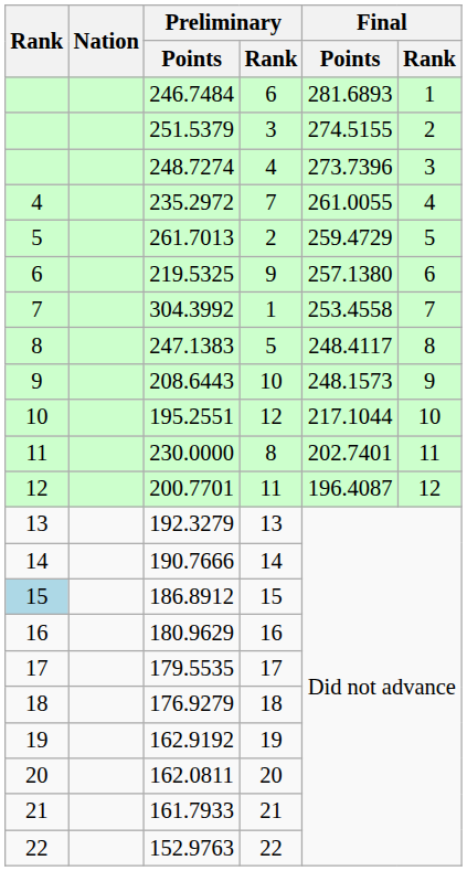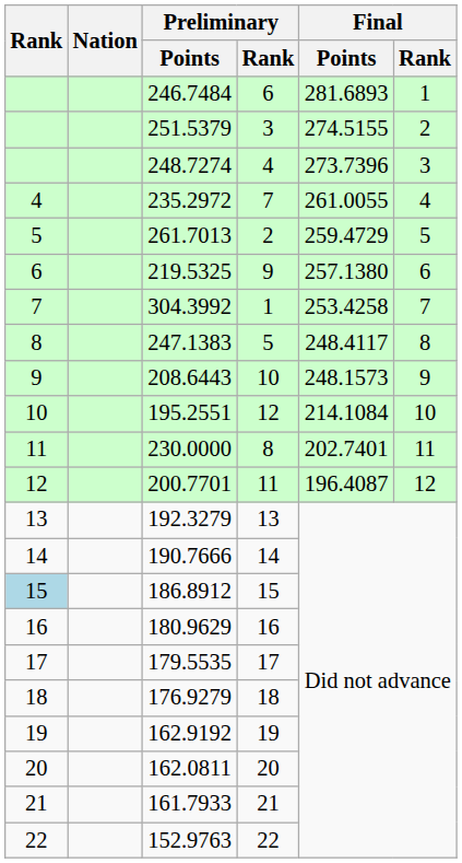 <table class="wikitable sortable" style="text-align:center">
 <tr>
 <th rowspan=2>Rank</th>
 <th rowspan=2>Nation</th>
 <th colspan=2>Preliminary</th>
 <th colspan=2>Final</th>
 </tr>
 <tr>
 <th>Points</th>
 <th>Rank</th>
 <th>Points</th>
 <th>Rank</th>
 </tr>
 <tr bgcolor=ccffcc>
 <td></td>
 <td align=left></td>
 <td>246.7484</td>
 <td>6</td>
 <td>281.6893</td>
 <td>1</td>
 </tr>
 <tr bgcolor=ccffcc>
 <td></td>
 <td align=left></td>
 <td>251.5379</td>
 <td>3</td>
 <td>274.5155</td>
 <td>2</td>
 </tr>
 <tr bgcolor=ccffcc>
 <td></td>
 <td align=left></td>
 <td>248.7274</td>
 <td>4</td>
 <td>273.7396</td>
 <td>3</td>
 </tr>
 <tr bgcolor=ccffcc>
 <td>4</td>
 <td align=left></td>
 <td>235.2972</td>
 <td>7</td>
 <td>261.0055</td>
 <td>4</td>
 </tr>
 <tr bgcolor=ccffcc>
 <td>5</td>
 <td align=left></td>
 <td>261.7013</td>
 <td>2</td>
 <td>259.4729</td>
 <td>5</td>
 </tr>
 <tr bgcolor=ccffcc>
 <td>6</td>
 <td align=left></td>
 <td>219.5325</td>
 <td>9</td>
 <td>257.1380</td>
 <td>6</td>
 </tr>
 <tr bgcolor=ccffcc>
 <td>7</td>
 <td align=left></td>
 <td>304.3992</td>
 <td>1</td>
-<td>253.4558</td>
+<td>253.4258</td>
 <td>7</td>
 </tr>
 <tr bgcolor=ccffcc>
 <td>8</td>
 <td align=left></td>
 <td>247.1383</td>
 <td>5</td>
 <td>248.4117</td>
 <td>8</td>
 </tr>
 <tr bgcolor=ccffcc>
 <td>9</td>
 <td align=left></td>
 <td>208.6443</td>
 <td>10</td>
 <td>248.1573</td>
 <td>9</td>
 </tr>
 <tr bgcolor=ccffcc>
 <td>10</td>
 <td align=left></td>
 <td>195.2551</td>
 <td>12</td>
-<td>217.1044</td>
+<td>214.1084</td>
 <td>10</td>
 </tr>
 <tr bgcolor=ccffcc>
 <td>11</td>
 <td align=left></td>
 <td>230.0000</td>
 <td>8</td>
 <td>202.7401</td>
 <td>11</td>
 </tr>
 <tr bgcolor=ccffcc>
 <td>12</td>
 <td align=left></td>
 <td>200.7701</td>
 <td>11</td>
 <td>196.4087</td>
 <td>12</td>
 </tr>
 <tr>
 <td>13</td>
 <td align=left></td>
 <td>192.3279</td>
 <td>13</td>
 <td rowspan=10 colspan=2>Did not advance</td>
 </tr>
 <tr>
 <td>14</td>
 <td align=left></td>
 <td>190.7666</td>
 <td>14</td>
 </tr>
 <tr>
 <td style="background: lightblue;">15</td>
 <td align=left></td>
 <td>186.8912</td>
 <td>15</td>
 </tr>
 <tr>
 <td>16</td>
 <td align=left></td>
 <td>180.9629</td>
 <td>16</td>
 </tr>
 <tr>
 <td>17</td>
 <td align=left></td>
 <td>179.5535</td>
 <td>17</td>
 </tr>
 <tr>
 <td>18</td>
 <td align=left></td>
 <td>176.9279</td>
 <td>18</td>
 </tr>
 <tr>
 <td>19</td>
 <td align=left></td>
 <td>162.9192</td>
 <td>19</td>
 </tr>
 <tr>
 <td>20</td>
 <td align=left></td>
 <td>162.0811</td>
 <td>20</td>
 </tr>
 <tr>
 <td>21</td>
 <td align=left></td>
 <td>161.7933</td>
 <td>21</td>
 </tr>
 <tr>
 <td>22</td>
 <td align=left></td>
 <td>152.9763</td>
 <td>22</td>
 </tr>
 </table>
